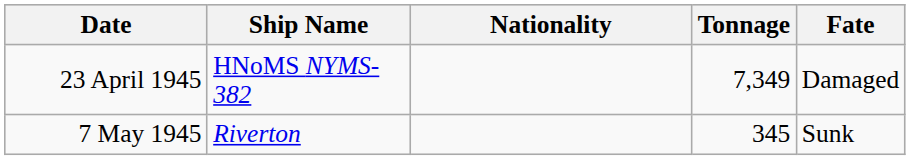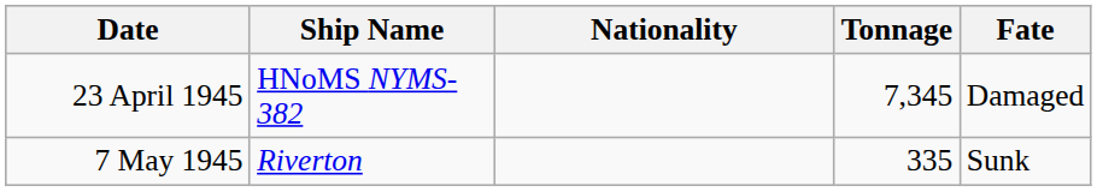 <table class="wikitable sortable">
 <tr>
 <th width="120px">Date</th>
 <th width="120px">Ship Name</th>
 <th width="170px">Nationality</th>
 <th width="25px">Tonnage</th>
 <th width="50px">Fate</th>
 </tr>
 <tr>
 <td align="right">23 April 1945</td>
 <td align="left"><a href='#'>HNoMS <em>NYMS-382</em></a></td>
 <td align="left"></td>
-<td align="right">7,349</td>
+<td align="right">7,345</td>
 <td align="left">Damaged</td>
 </tr>
 <tr>
 <td align="right">7 May 1945</td>
 <td align="left"><a href='#'><em>Riverton</em></a></td>
 <td align="left"></td>
-<td align="right">345</td>
+<td align="right">335</td>
 <td align="left">Sunk</td>
 </tr>
 </table>
